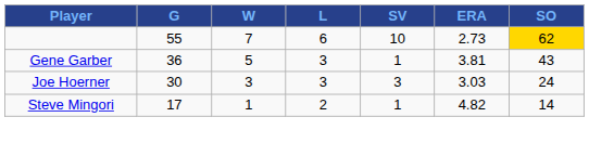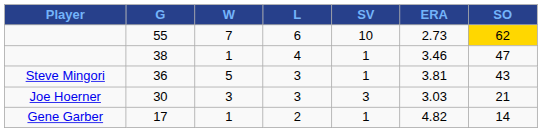 <table class="wikitable sortable">
 <tr>
 <th style="background:#27408B;color:#74B4FA;" width="16%">Player</th>
 <th style="background:#27408B;color:#74B4FA;" width="9%">G</th>
 <th style="background:#27408B;color:#74B4FA;" width="9%">W</th>
 <th style="background:#27408B;color:#74B4FA;" width="9%">L</th>
 <th style="background:#27408B;color:#74B4FA;" width="9%">SV</th>
 <th style="background:#27408B;color:#74B4FA;" width="9%">ERA</th>
 <th style="background:#27408B;color:#74B4FA;" width="9%">SO</th>
 </tr>
 <tr align="center">
 <td></td>
 <td>55</td>
 <td>7</td>
 <td>6</td>
 <td>10</td>
 <td>2.73</td>
 <td style="background: gold;">62</td>
 </tr>
 <tr align="center">
-<td><a href='#'>Gene Garber</a></td>
+<td></td>
+<td>38</td>
+<td>1</td>
+<td>4</td>
+<td>1</td>
+<td>3.46</td>
+<td>47</td>
+</tr>
+<tr align="center">
+<td><a href='#'>Steve Mingori</a></td>
 <td>36</td>
 <td>5</td>
 <td>3</td>
 <td>1</td>
 <td>3.81</td>
 <td>43</td>
 </tr>
 <tr align=center>
 <td><a href='#'>Joe Hoerner</a></td>
 <td>30</td>
 <td>3</td>
 <td>3</td>
 <td>3</td>
 <td>3.03</td>
-<td>24</td>
+<td>21</td>
 </tr>
 <tr align=center>
-<td><a href='#'>Steve Mingori</a></td>
+<td><a href='#'>Gene Garber</a></td>
 <td>17</td>
 <td>1</td>
 <td>2</td>
 <td>1</td>
 <td>4.82</td>
 <td>14</td>
 </tr>
 </table>
